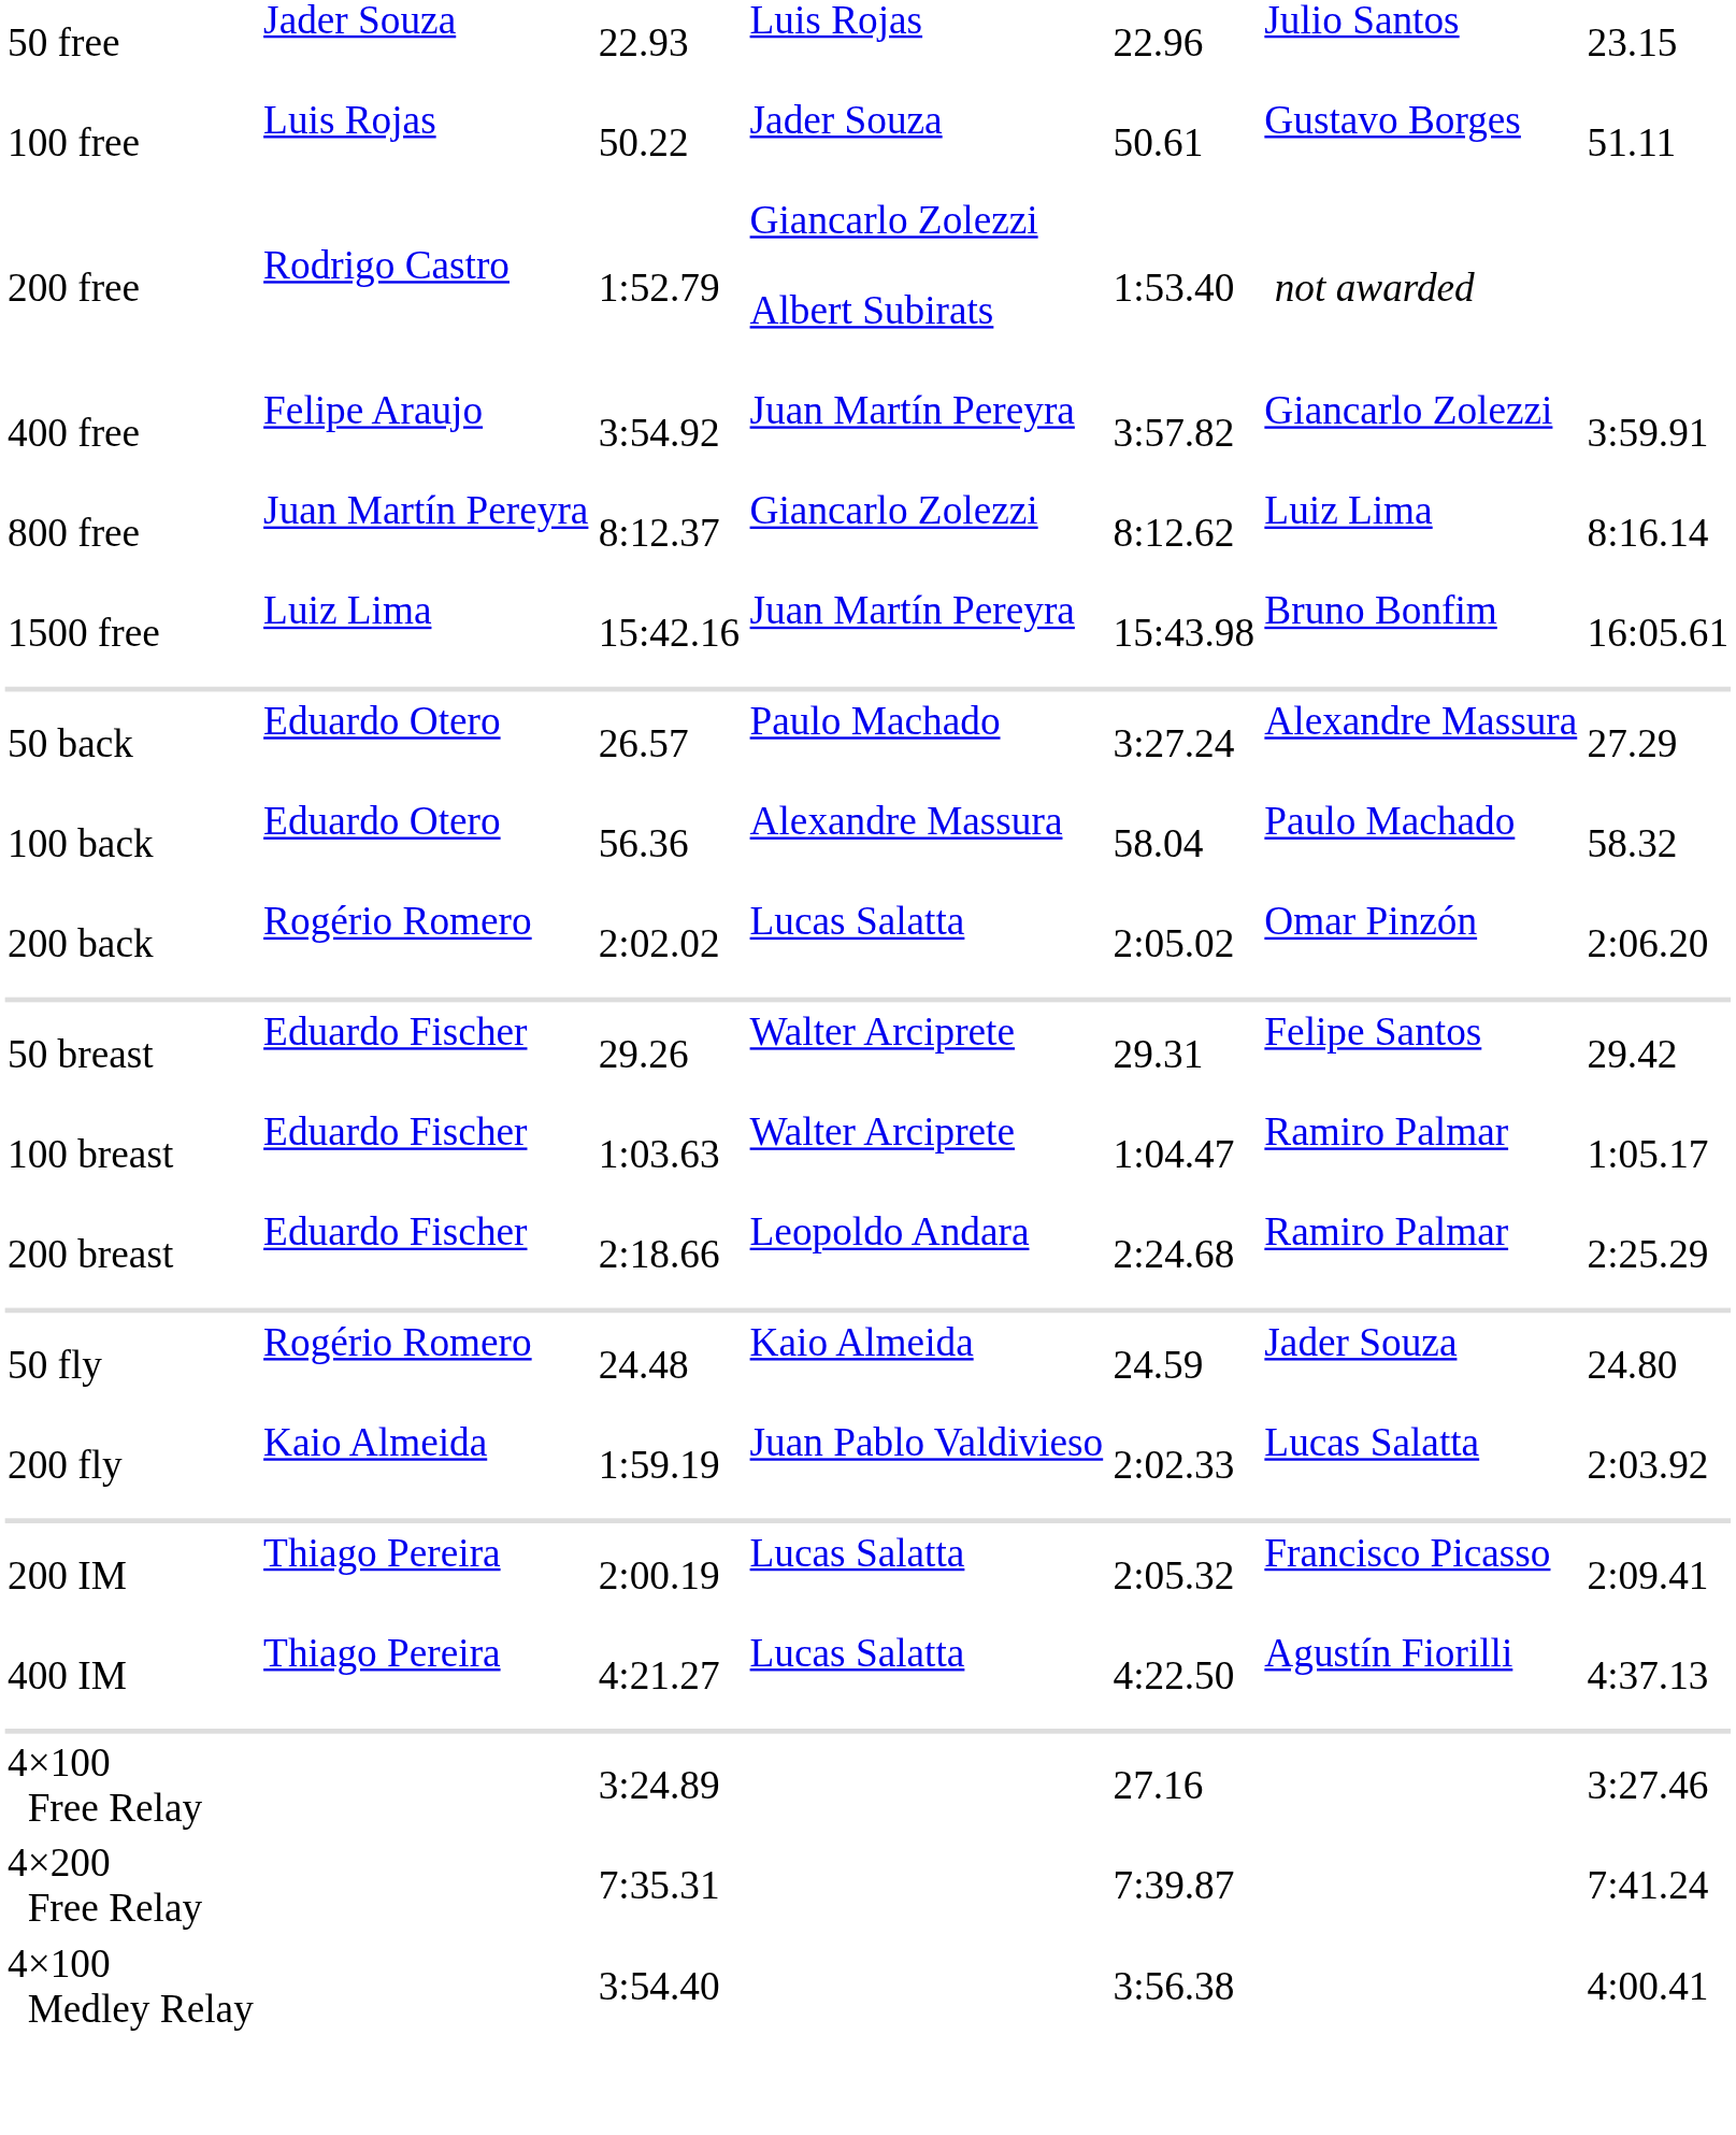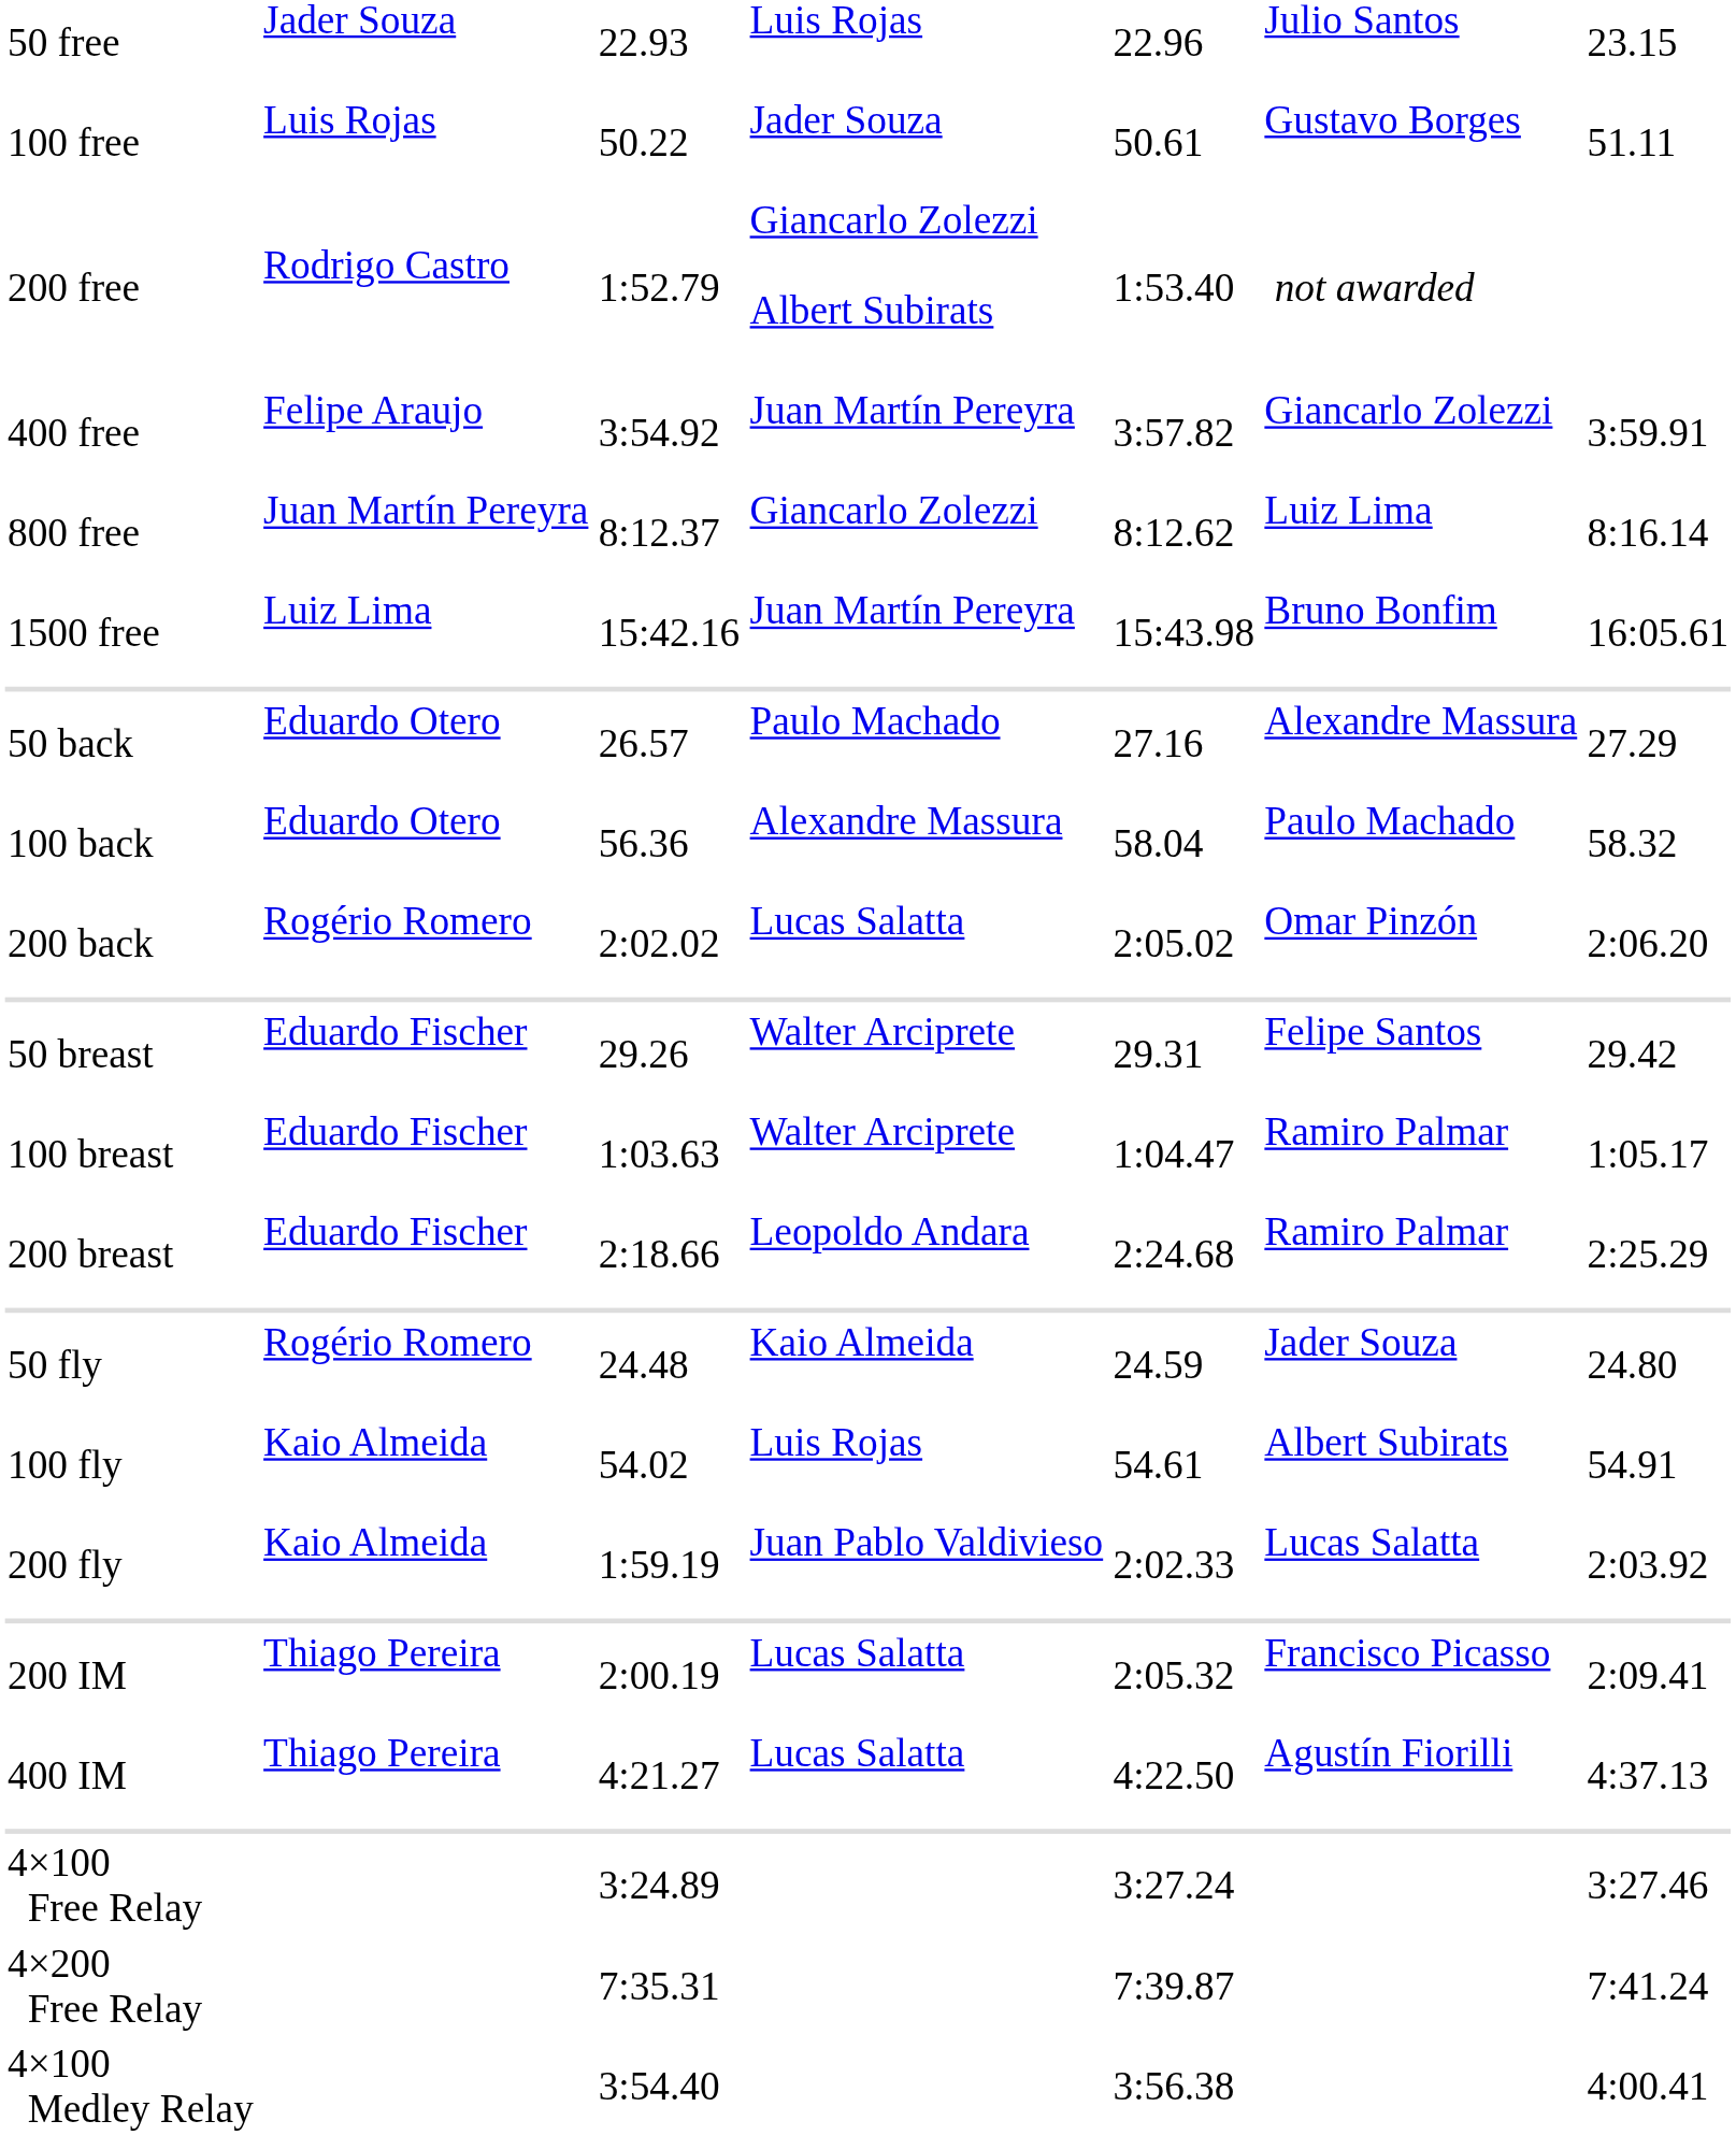 <table>
 <tr>
 <td>50 free</td>
 <td><a href='#'>Jader Souza</a> <small><br>   </small></td>
 <td>22.93</td>
 <td><a href='#'>Luis Rojas</a> <small><br>   </small></td>
 <td>22.96</td>
 <td><a href='#'>Julio Santos</a> <small><br>   </small></td>
 <td>23.15</td>
 </tr>
 <tr>
 <td>100 free</td>
 <td><a href='#'>Luis Rojas</a> <small><br>   </small></td>
 <td>50.22</td>
 <td><a href='#'>Jader Souza</a> <small><br>   </small></td>
 <td>50.61</td>
 <td><a href='#'>Gustavo Borges</a> <small><br>   </small></td>
 <td>51.11</td>
 </tr>
 <tr>
 <td>200 free</td>
 <td><a href='#'>Rodrigo Castro</a> <small><br>   </small></td>
 <td>1:52.79</td>
 <td><a href='#'>Giancarlo Zolezzi</a> <small><br>   </small><br> <a href='#'>Albert Subirats</a> <small><br>   </small></td>
 <td>1:53.40</td>
 <td> <em>not awarded</em></td>
 <td></td>
 </tr>
 <tr>
 <td>400 free</td>
 <td><a href='#'>Felipe Araujo</a> <small><br>   </small></td>
 <td>3:54.92</td>
 <td><a href='#'>Juan Martín Pereyra</a> <small><br>   </small></td>
 <td>3:57.82</td>
 <td><a href='#'>Giancarlo Zolezzi</a> <small><br>   </small></td>
 <td>3:59.91</td>
 </tr>
 <tr>
 <td>800 free</td>
 <td><a href='#'>Juan Martín Pereyra</a> <small><br>   </small></td>
 <td>8:12.37</td>
 <td><a href='#'>Giancarlo Zolezzi</a> <small><br>   </small></td>
 <td>8:12.62</td>
 <td><a href='#'>Luiz Lima</a> <small><br>   </small></td>
 <td>8:16.14</td>
 </tr>
 <tr>
 <td>1500 free</td>
 <td><a href='#'>Luiz Lima</a> <small><br>   </small></td>
 <td>15:42.16</td>
 <td><a href='#'>Juan Martín Pereyra</a> <small><br>   </small></td>
 <td>15:43.98</td>
 <td><a href='#'>Bruno Bonfim</a> <small><br>   </small></td>
 <td>16:05.61</td>
 </tr>
 <tr bgcolor=#DDDDDD>
 <td colspan=7></td>
 </tr>
 <tr>
 <td>50 back</td>
 <td><a href='#'>Eduardo Otero</a> <small><br>   </small></td>
 <td>26.57</td>
 <td><a href='#'>Paulo Machado</a> <small><br>   </small></td>
-<td>3:27.24</td>
+<td>27.16</td>
 <td><a href='#'>Alexandre Massura</a> <small><br>   </small></td>
 <td>27.29</td>
 </tr>
 <tr>
 <td>100 back</td>
 <td><a href='#'>Eduardo Otero</a> <small><br>   </small></td>
 <td>56.36</td>
 <td><a href='#'>Alexandre Massura</a> <small><br>   </small></td>
 <td>58.04</td>
 <td><a href='#'>Paulo Machado</a> <small><br>   </small></td>
 <td>58.32</td>
 </tr>
 <tr>
 <td>200 back</td>
 <td><a href='#'>Rogério Romero</a> <small><br>   </small></td>
 <td>2:02.02</td>
 <td><a href='#'>Lucas Salatta</a> <small><br>   </small></td>
 <td>2:05.02</td>
 <td><a href='#'>Omar Pinzón</a> <small><br>   </small></td>
 <td>2:06.20</td>
 </tr>
 <tr bgcolor=#DDDDDD>
 <td colspan=7></td>
 </tr>
 <tr>
 <td>50 breast</td>
 <td><a href='#'>Eduardo Fischer</a> <small><br>   </small></td>
 <td>29.26</td>
 <td><a href='#'>Walter Arciprete</a> <small><br>   </small></td>
 <td>29.31</td>
 <td><a href='#'>Felipe Santos</a> <small><br>   </small></td>
 <td>29.42</td>
 </tr>
 <tr>
 <td>100 breast</td>
 <td><a href='#'>Eduardo Fischer</a> <small><br>   </small></td>
 <td>1:03.63</td>
 <td><a href='#'>Walter Arciprete</a> <small><br>   </small></td>
 <td>1:04.47</td>
 <td><a href='#'>Ramiro Palmar</a> <small><br>   </small></td>
 <td>1:05.17</td>
 </tr>
 <tr>
 <td>200 breast</td>
 <td><a href='#'>Eduardo Fischer</a> <small><br>   </small></td>
 <td>2:18.66</td>
 <td><a href='#'>Leopoldo Andara</a> <small><br>   </small></td>
 <td>2:24.68</td>
 <td><a href='#'>Ramiro Palmar</a> <small><br>   </small></td>
 <td>2:25.29</td>
 </tr>
 <tr bgcolor=#DDDDDD>
 <td colspan=7></td>
 </tr>
 <tr>
 <td>50 fly</td>
 <td><a href='#'>Rogério Romero</a> <small><br>   </small></td>
 <td>24.48</td>
 <td><a href='#'>Kaio Almeida</a> <small><br>   </small></td>
 <td>24.59</td>
 <td><a href='#'>Jader Souza</a> <small><br>   </small></td>
 <td>24.80</td>
 </tr>
 <tr>
+<td>100 fly</td>
+<td><a href='#'>Kaio Almeida</a> <small><br>   </small></td>
+<td>54.02</td>
+<td><a href='#'>Luis Rojas</a> <small><br>   </small></td>
+<td>54.61</td>
+<td><a href='#'>Albert Subirats</a> <small><br>   </small></td>
+<td>54.91</td>
+</tr>
+<tr>
 <td>200 fly</td>
 <td><a href='#'>Kaio Almeida</a> <small><br>   </small></td>
 <td>1:59.19</td>
 <td><a href='#'>Juan Pablo Valdivieso</a> <small><br>   </small></td>
 <td>2:02.33</td>
 <td><a href='#'>Lucas Salatta</a> <small><br>   </small></td>
 <td>2:03.92</td>
 </tr>
 <tr bgcolor=#DDDDDD>
 <td colspan=7></td>
 </tr>
 <tr>
 <td>200 IM</td>
 <td><a href='#'>Thiago Pereira</a> <small><br>   </small></td>
 <td>2:00.19</td>
 <td><a href='#'>Lucas Salatta</a> <small><br>   </small></td>
 <td>2:05.32</td>
 <td><a href='#'>Francisco Picasso</a> <small><br>   </small></td>
 <td>2:09.41</td>
 </tr>
 <tr>
 <td>400 IM</td>
 <td><a href='#'>Thiago Pereira</a> <small><br>   </small></td>
 <td>4:21.27</td>
 <td><a href='#'>Lucas Salatta</a> <small><br>   </small></td>
 <td>4:22.50</td>
 <td><a href='#'>Agustín Fiorilli</a> <small><br>   </small></td>
 <td>4:37.13</td>
 </tr>
 <tr bgcolor=#DDDDDD>
 <td colspan=7></td>
 </tr>
 <tr>
 <td>4×100<br>  Free Relay</td>
 <td></td>
 <td>3:24.89</td>
 <td></td>
-<td>27.16</td>
+<td>3:27.24</td>
 <td></td>
 <td>3:27.46</td>
 </tr>
 <tr>
 <td>4×200<br>  Free Relay</td>
 <td></td>
 <td>7:35.31</td>
 <td></td>
 <td>7:39.87</td>
 <td></td>
 <td>7:41.24</td>
 </tr>
 <tr>
 <td>4×100<br>  Medley Relay</td>
 <td></td>
 <td>3:54.40</td>
 <td></td>
 <td>3:56.38</td>
 <td></td>
 <td>4:00.41</td>
 </tr>
 <tr>
 </tr>
 </table>
